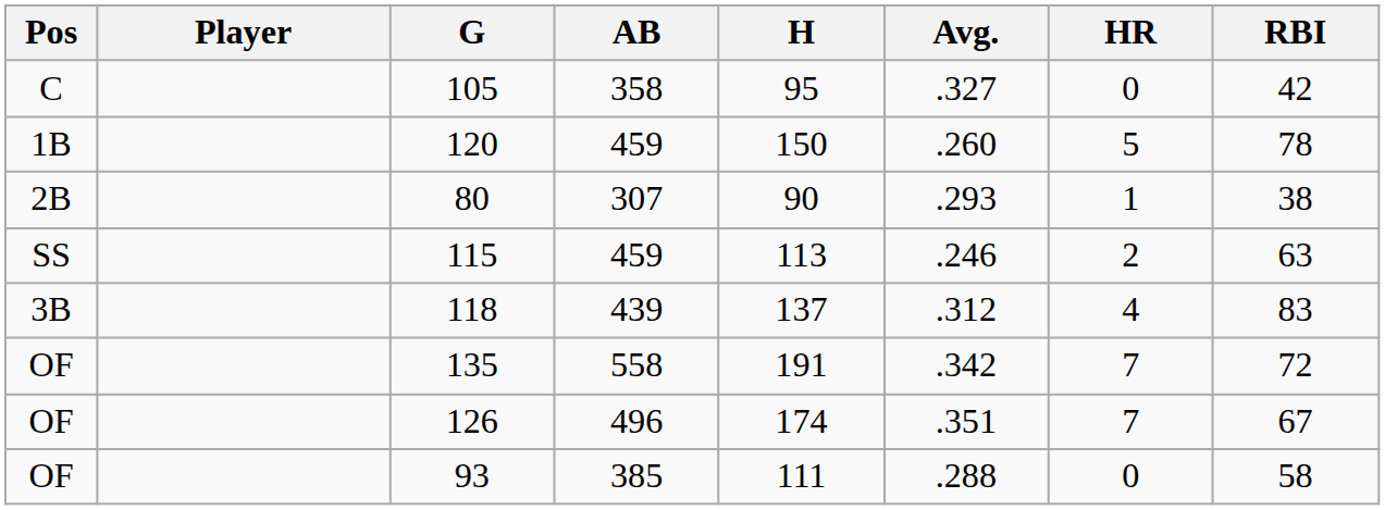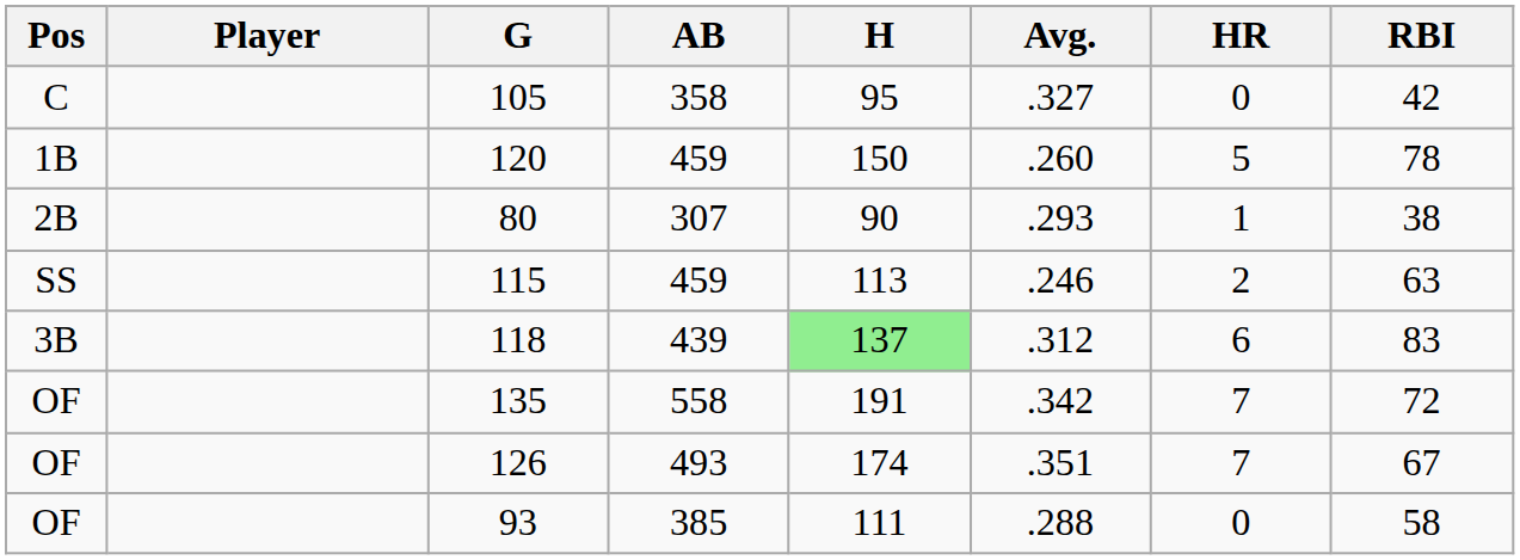 <table class="wikitable sortable">
 <tr>
 <th bgcolor="#DDDDFF" width="5%">Pos</th>
 <th bgcolor="#DDDDFF" width="16%">Player</th>
 <th bgcolor="#DDDDFF" width="9%">G</th>
 <th bgcolor="#DDDDFF" width="9%">AB</th>
 <th bgcolor="#DDDDFF" width="9%">H</th>
 <th bgcolor="#DDDDFF" width="9%">Avg.</th>
 <th bgcolor="#DDDDFF" width="9%">HR</th>
 <th bgcolor="#DDDDFF" width="9%">RBI</th>
 </tr>
 <tr align="center">
 <td>C</td>
 <td></td>
 <td>105</td>
 <td>358</td>
 <td>95</td>
 <td>.327</td>
 <td>0</td>
 <td>42</td>
 </tr>
 <tr align="center">
 <td>1B</td>
 <td></td>
 <td>120</td>
 <td>459</td>
 <td>150</td>
 <td>.260</td>
 <td>5</td>
 <td>78</td>
 </tr>
 <tr align="center">
 <td>2B</td>
 <td></td>
 <td>80</td>
 <td>307</td>
 <td>90</td>
 <td>.293</td>
 <td>1</td>
 <td>38</td>
 </tr>
 <tr align="center">
 <td>SS</td>
 <td></td>
 <td>115</td>
 <td>459</td>
 <td>113</td>
 <td>.246</td>
 <td>2</td>
 <td>63</td>
 </tr>
 <tr align="center">
 <td>3B</td>
 <td></td>
 <td>118</td>
 <td>439</td>
-<td>137</td>
+<td style="background: lightgreen;">137</td>
 <td>.312</td>
-<td>4</td>
+<td>6</td>
 <td>83</td>
 </tr>
 <tr align="center">
 <td>OF</td>
 <td></td>
 <td>135</td>
 <td>558</td>
 <td>191</td>
 <td>.342</td>
 <td>7</td>
 <td>72</td>
 </tr>
 <tr align="center">
 <td>OF</td>
 <td></td>
 <td>126</td>
-<td>496</td>
+<td>493</td>
 <td>174</td>
 <td>.351</td>
 <td>7</td>
 <td>67</td>
 </tr>
 <tr align="center">
 <td>OF</td>
 <td></td>
 <td>93</td>
 <td>385</td>
 <td>111</td>
 <td>.288</td>
 <td>0</td>
 <td>58</td>
 </tr>
 </table>
